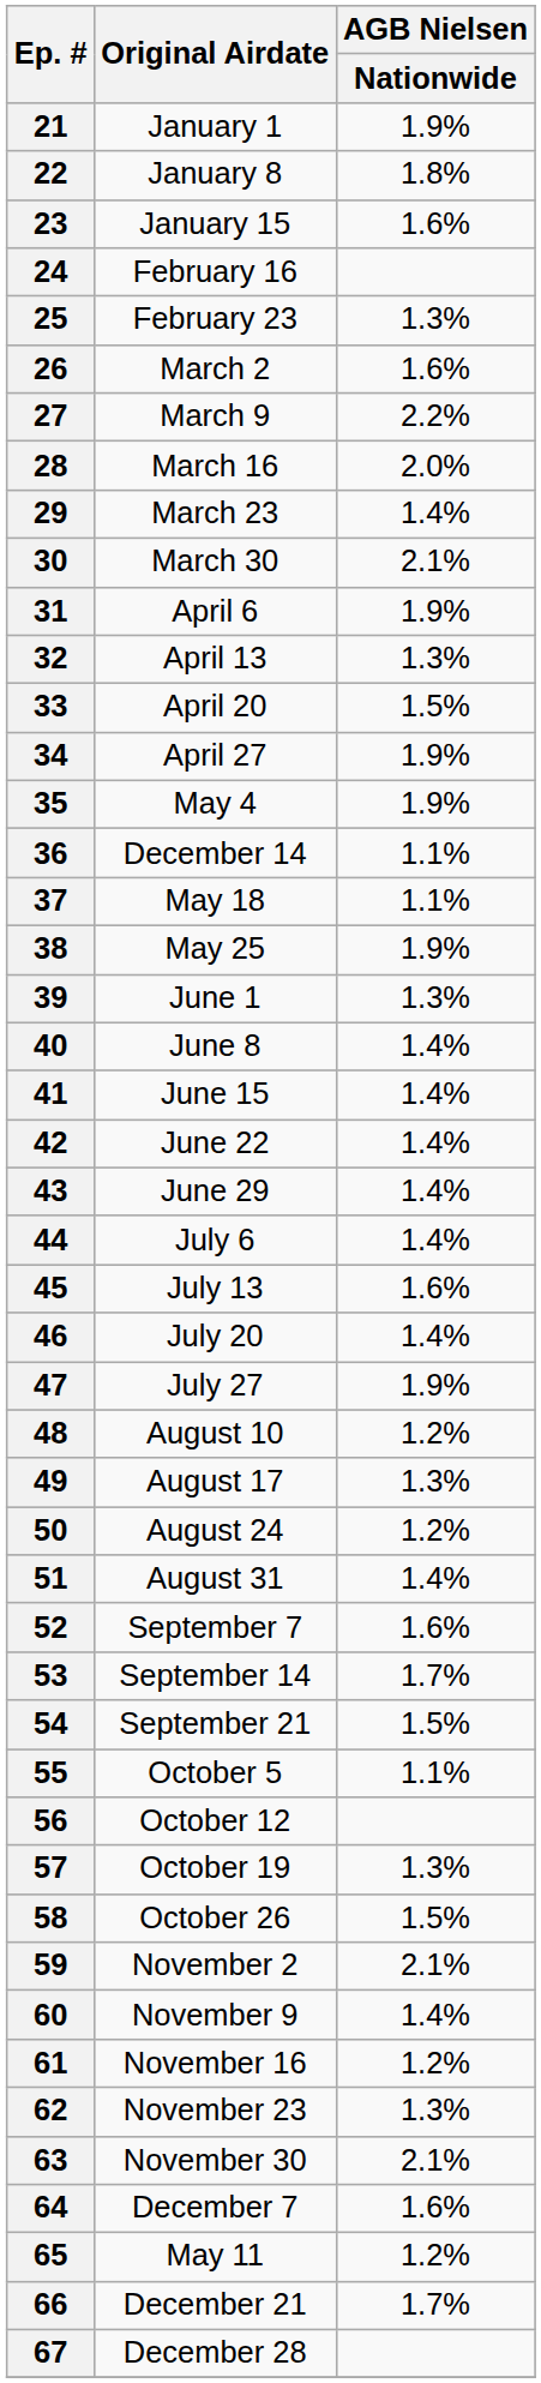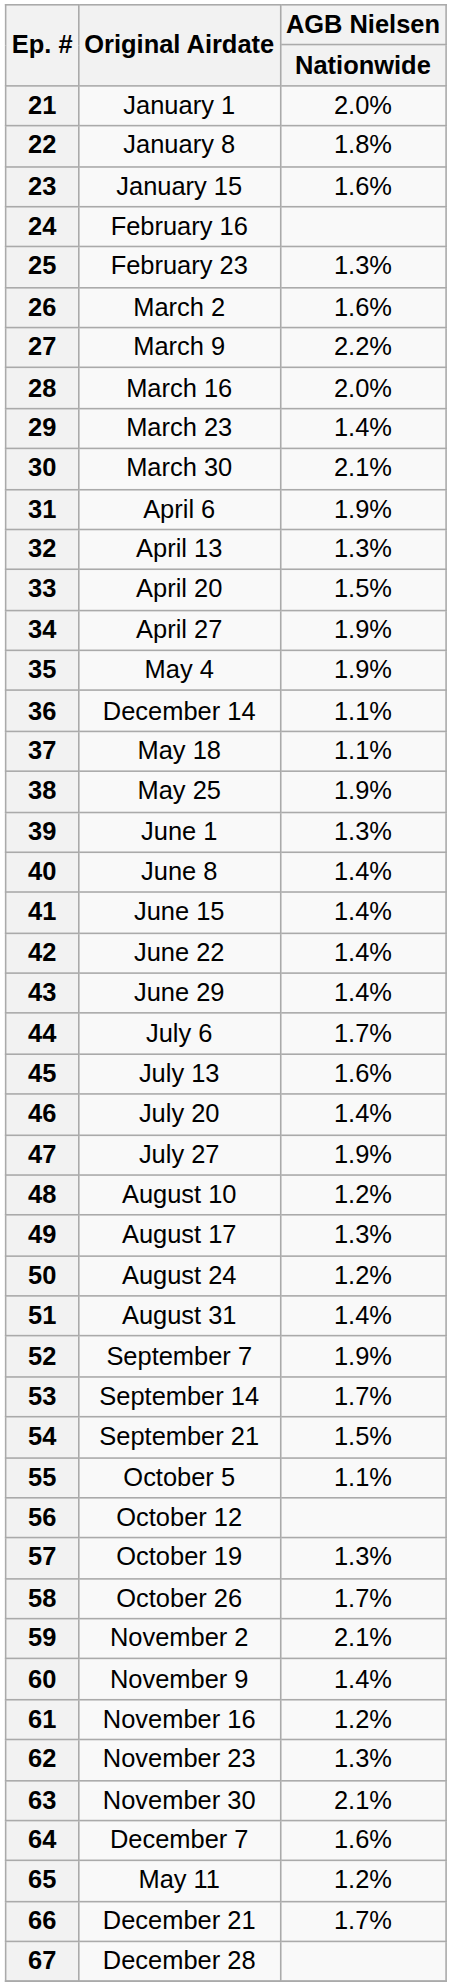 <table class="wikitable sortable" style="text-align:center; margin-left:auto; margin-right:auto">
 <tr>
 <th rowspan="2">Ep. #</th>
 <th rowspan="2">Original Airdate</th>
 <th colspan="1"><strong>AGB Nielsen</strong></th>
 </tr>
 <tr>
 <th colspan="1"><strong>Nationwide</strong><br></th>
 </tr>
 <tr>
 <th>21</th>
 <td>January 1</td>
-<td>1.9%</td>
+<td>2.0%</td>
 </tr>
 <tr>
 <th>22</th>
 <td>January 8</td>
 <td>1.8%</td>
 </tr>
 <tr>
 <th>23</th>
 <td>January 15</td>
 <td>1.6%</td>
 </tr>
 <tr>
 <th>24</th>
 <td>February 16</td>
 <td></td>
 </tr>
 <tr>
 <th>25</th>
 <td>February 23</td>
 <td>1.3%</td>
 </tr>
 <tr>
 <th>26</th>
 <td>March 2</td>
 <td>1.6%</td>
 </tr>
 <tr>
 <th>27</th>
 <td>March 9</td>
 <td>2.2%</td>
 </tr>
 <tr>
 <th>28</th>
 <td>March 16</td>
 <td>2.0%</td>
 </tr>
 <tr>
 <th>29</th>
 <td>March 23</td>
 <td>1.4%</td>
 </tr>
 <tr>
 <th>30</th>
 <td>March 30</td>
 <td>2.1%</td>
 </tr>
 <tr>
 <th>31</th>
 <td>April 6</td>
 <td>1.9%</td>
 </tr>
 <tr>
 <th>32</th>
 <td>April 13</td>
 <td>1.3%</td>
 </tr>
 <tr>
 <th>33</th>
 <td>April 20</td>
 <td>1.5%</td>
 </tr>
 <tr>
 <th>34</th>
 <td>April 27</td>
 <td>1.9%</td>
 </tr>
 <tr>
 <th>35</th>
 <td>May 4</td>
 <td>1.9%</td>
 </tr>
 <tr>
 <th>36</th>
 <td>December 14</td>
 <td>1.1%</td>
 </tr>
 <tr>
 <th>37</th>
 <td>May 18</td>
 <td>1.1%</td>
 </tr>
 <tr>
 <th>38</th>
 <td>May 25</td>
 <td>1.9%</td>
 </tr>
 <tr>
 <th>39</th>
 <td>June 1</td>
 <td>1.3%</td>
 </tr>
 <tr>
 <th>40</th>
 <td>June 8</td>
 <td>1.4%</td>
 </tr>
 <tr>
 <th>41</th>
 <td>June 15</td>
 <td>1.4%</td>
 </tr>
 <tr>
 <th>42</th>
 <td>June 22</td>
 <td>1.4%</td>
 </tr>
 <tr>
 <th>43</th>
 <td>June 29</td>
 <td>1.4%</td>
 </tr>
 <tr>
 <th>44</th>
 <td>July 6</td>
-<td>1.4%</td>
+<td>1.7%</td>
 </tr>
 <tr>
 <th>45</th>
 <td>July 13</td>
 <td>1.6%</td>
 </tr>
 <tr>
 <th>46</th>
 <td>July 20</td>
 <td>1.4%</td>
 </tr>
 <tr>
 <th>47</th>
 <td>July 27</td>
 <td>1.9%</td>
 </tr>
 <tr>
 <th>48</th>
 <td>August 10</td>
 <td>1.2%</td>
 </tr>
 <tr>
 <th>49</th>
 <td>August 17</td>
 <td>1.3%</td>
 </tr>
 <tr>
 <th>50</th>
 <td>August 24</td>
 <td>1.2%</td>
 </tr>
 <tr>
 <th>51</th>
 <td>August 31</td>
 <td>1.4%</td>
 </tr>
 <tr>
 <th>52</th>
 <td>September 7</td>
-<td>1.6%</td>
+<td>1.9%</td>
 </tr>
 <tr>
 <th>53</th>
 <td>September 14</td>
 <td>1.7%</td>
 </tr>
 <tr>
 <th>54</th>
 <td>September 21</td>
 <td>1.5%</td>
 </tr>
 <tr>
 <th>55</th>
 <td>October 5</td>
 <td>1.1%</td>
 </tr>
 <tr>
 <th>56</th>
 <td>October 12</td>
 <td></td>
 </tr>
 <tr>
 <th>57</th>
 <td>October 19</td>
 <td>1.3%</td>
 </tr>
 <tr>
 <th>58</th>
 <td>October 26</td>
-<td>1.5%</td>
+<td>1.7%</td>
 </tr>
 <tr>
 <th>59</th>
 <td>November 2</td>
 <td>2.1%</td>
 </tr>
 <tr>
 <th>60</th>
 <td>November 9</td>
 <td>1.4%</td>
 </tr>
 <tr>
 <th>61</th>
 <td>November 16</td>
 <td>1.2%</td>
 </tr>
 <tr>
 <th>62</th>
 <td>November 23</td>
 <td>1.3%</td>
 </tr>
 <tr>
 <th>63</th>
 <td>November 30</td>
 <td>2.1%</td>
 </tr>
 <tr>
 <th>64</th>
 <td>December 7</td>
 <td>1.6%</td>
 </tr>
 <tr>
 <th>65</th>
 <td>May 11</td>
 <td>1.2%</td>
 </tr>
 <tr>
 <th>66</th>
 <td>December 21</td>
 <td>1.7%</td>
 </tr>
 <tr>
 <th>67</th>
 <td>December 28</td>
 <td></td>
 </tr>
 <tr>
 </tr>
 </table>
